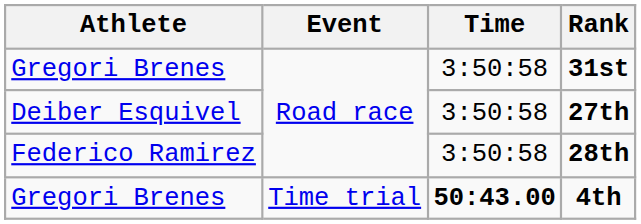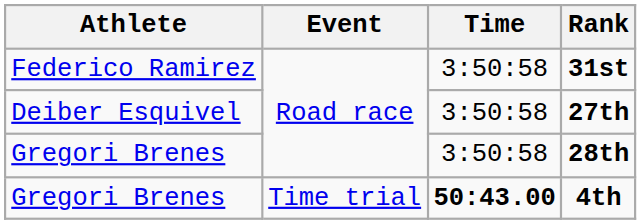 <table class="wikitable" style="font-size:90%">
 <tr>
 <th>Athlete</th>
 <th>Event</th>
 <th>Time</th>
 <th>Rank</th>
 </tr>
 <tr>
-<td><a href='#'>Gregori Brenes</a></td>
+<td><a href='#'>Federico Ramirez</a></td>
 <td align=center rowspan=3><a href='#'>Road race</a></td>
 <td align=center>3:50:58</td>
 <td align=center><strong>31st</strong></td>
 </tr>
 <tr>
 <td><a href='#'>Deiber Esquivel</a></td>
 <td align=center>3:50:58</td>
 <td align=center><strong>27th</strong></td>
 </tr>
 <tr>
-<td><a href='#'>Federico Ramirez</a></td>
+<td><a href='#'>Gregori Brenes</a></td>
 <td align=center>3:50:58</td>
 <td align=center><strong>28th</strong></td>
 </tr>
 <tr>
 <td><a href='#'>Gregori Brenes</a></td>
 <td><a href='#'>Time trial</a></td>
 <td align=center><strong>50:43.00</strong></td>
 <td align=center><strong>4th</strong></td>
 </tr>
 </table>
